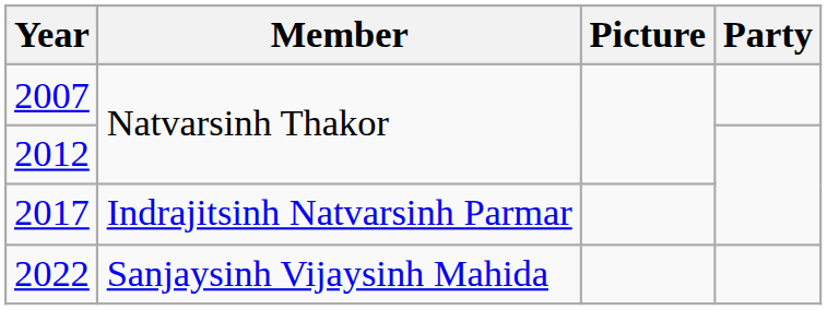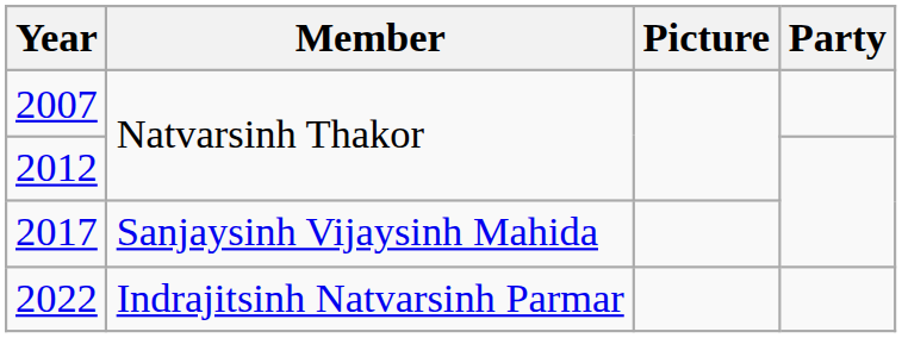 <table class="wikitable sortable">
 <tr>
 <th>Year</th>
 <th>Member</th>
 <th>Picture</th>
 <th colspan="2">Party</th>
 </tr>
 <tr>
 <td><a href='#'>2007</a></td>
 <td rowspan="2">Natvarsinh Thakor</td>
 <td rowspan=2></td>
 <td></td>
 </tr>
 <tr>
 <td><a href='#'>2012</a></td>
 </tr>
 <tr>
 <td><a href='#'>2017</a></td>
-<td><a href='#'>Indrajitsinh Natvarsinh Parmar</a></td>
+<td><a href='#'>Sanjaysinh Vijaysinh Mahida</a></td>
 <td></td>
 </tr>
 <tr>
 <td><a href='#'>2022</a></td>
-<td><a href='#'>Sanjaysinh Vijaysinh Mahida</a></td>
+<td><a href='#'>Indrajitsinh Natvarsinh Parmar</a></td>
 <td></td>
 <td></td>
 </tr>
 </table>
